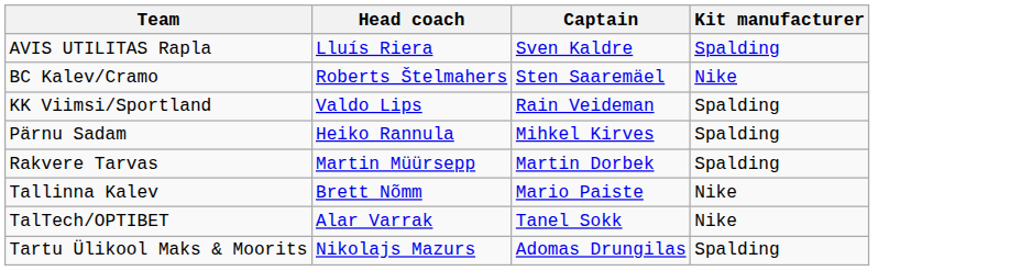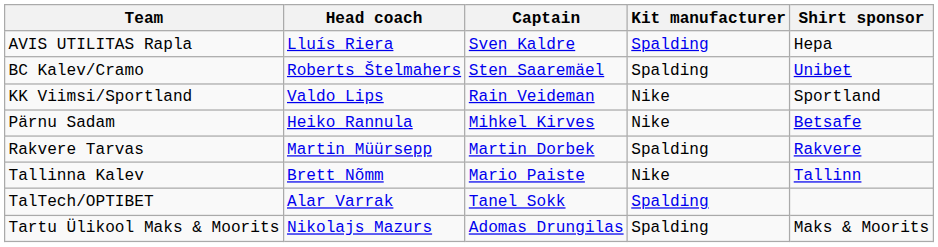 <table class="wikitable sortable" style="text-align: left;">
 <tr>
 <th>Team</th>
 <th>Head coach</th>
 <th>Captain</th>
 <th>Kit manufacturer</th>
+<th>Shirt sponsor</th>
 </tr>
 <tr>
 <td>AVIS UTILITAS Rapla</td>
 <td> <a href='#'>Lluís Riera</a></td>
 <td> <a href='#'>Sven Kaldre</a></td>
 <td><a href='#'>Spalding</a></td>
+<td>Hepa</td>
 </tr>
 <tr>
 <td>BC Kalev/Cramo</td>
 <td> <a href='#'>Roberts Štelmahers</a></td>
 <td> <a href='#'>Sten Saaremäel</a></td>
-<td><a href='#'>Nike</a></td>
+<td>Spalding</td>
+<td><a href='#'>Unibet</a></td>
 </tr>
 <tr>
 <td>KK Viimsi/Sportland</td>
 <td> <a href='#'>Valdo Lips</a></td>
 <td> <a href='#'>Rain Veideman</a></td>
-<td>Spalding</td>
+<td>Nike</td>
+<td>Sportland</td>
 </tr>
 <tr>
 <td>Pärnu Sadam</td>
 <td> <a href='#'>Heiko Rannula</a></td>
 <td> <a href='#'>Mihkel Kirves</a></td>
-<td>Spalding</td>
+<td>Nike</td>
+<td><a href='#'>Betsafe</a></td>
 </tr>
 <tr>
 <td>Rakvere Tarvas</td>
 <td> <a href='#'>Martin Müürsepp</a></td>
 <td> <a href='#'>Martin Dorbek</a></td>
 <td>Spalding</td>
+<td><a href='#'>Rakvere</a></td>
 </tr>
 <tr>
 <td>Tallinna Kalev</td>
 <td> <a href='#'>Brett Nõmm</a></td>
 <td> <a href='#'>Mario Paiste</a></td>
 <td>Nike</td>
+<td><a href='#'>Tallinn</a></td>
 </tr>
 <tr>
 <td>TalTech/OPTIBET</td>
 <td> <a href='#'>Alar Varrak</a></td>
 <td> <a href='#'>Tanel Sokk</a></td>
-<td>Nike</td>
+<td><a href='#'>Spalding</a></td>
+<td></td>
 </tr>
 <tr>
 <td>Tartu Ülikool Maks & Moorits</td>
 <td> <a href='#'>Nikolajs Mazurs</a></td>
 <td> <a href='#'>Adomas Drungilas</a></td>
 <td>Spalding</td>
+<td>Maks & Moorits</td>
 </tr>
 </table>
